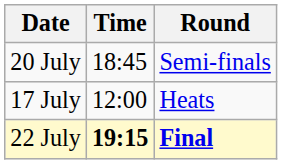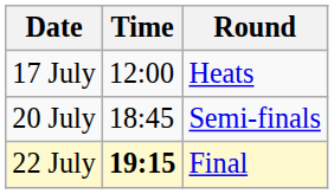 <table class="wikitable">
 <tr>
 <th>Date</th>
 <th>Time</th>
 <th>Round</th>
 </tr>
 <tr>
+<td>17 July</td>
+<td>12:00</td>
+<td><a href='#'>Heats</a></td>
+</tr>
+<tr>
 <td>20 July</td>
 <td>18:45</td>
 <td><a href='#'>Semi-finals</a></td>
 </tr>
-<tr>
-<td>17 July</td>
-<td>12:00</td>
-<td><a href='#'>Heats</a></td>
-</tr>
 <tr style=background:lemonchiffon>
 <td>22 July</td>
 <td><strong>19:15</strong></td>
-<td><strong><a href='#'>Final</a></strong></td>
+<td><a href='#'>Final</a></td>
 </tr>
 </table>
